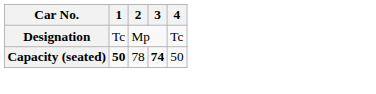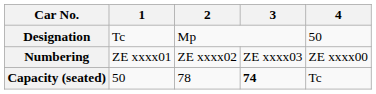 <table class="wikitable">
 <tr>
 <th>Car No.</th>
 <th>1</th>
 <th>2</th>
 <th>3</th>
 <th>4</th>
 </tr>
 <tr>
 <th>Designation</th>
 <td>Tc</td>
 <td colspan="2">Mp</td>
-<td>Tc</td>
+<td>50</td>
+</tr>
+<tr>
+<th>Numbering</th>
+<td>ZE xxxx01</td>
+<td>ZE xxxx02</td>
+<td>ZE xxxx03</td>
+<td>ZE xxxx00</td>
 </tr>
 <tr>
 <th>Capacity (seated)</th>
-<td><strong>50</strong></td>
+<td>50</td>
 <td>78</td>
 <td><strong>74</strong></td>
-<td>50</td>
+<td>Tc</td>
 </tr>
 </table>
